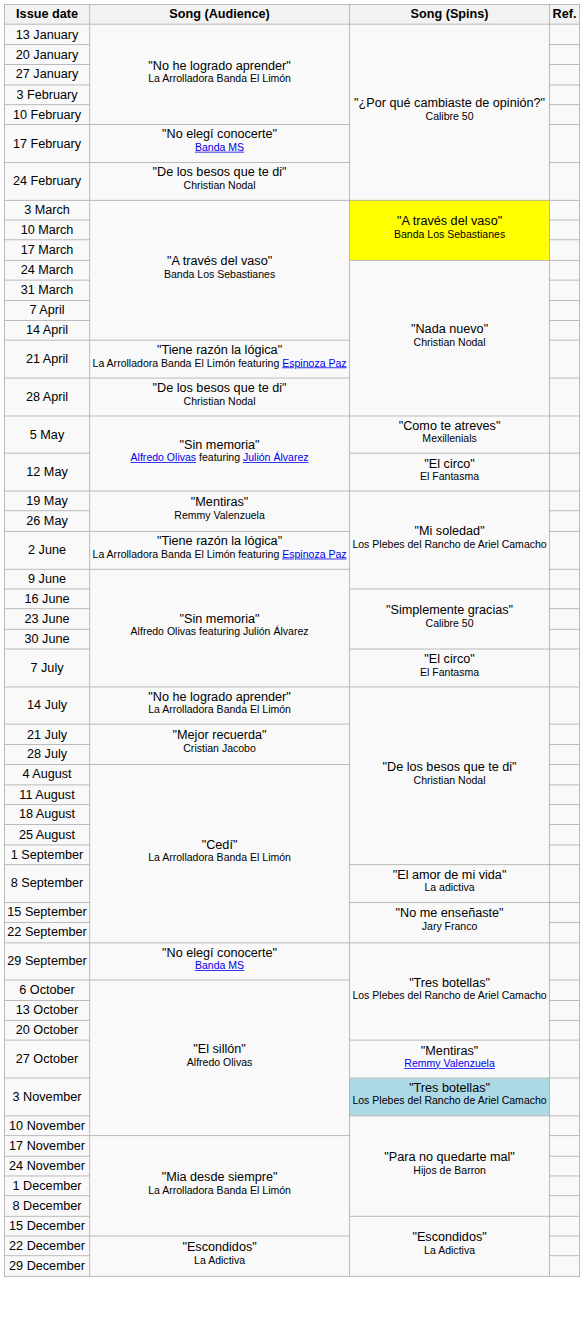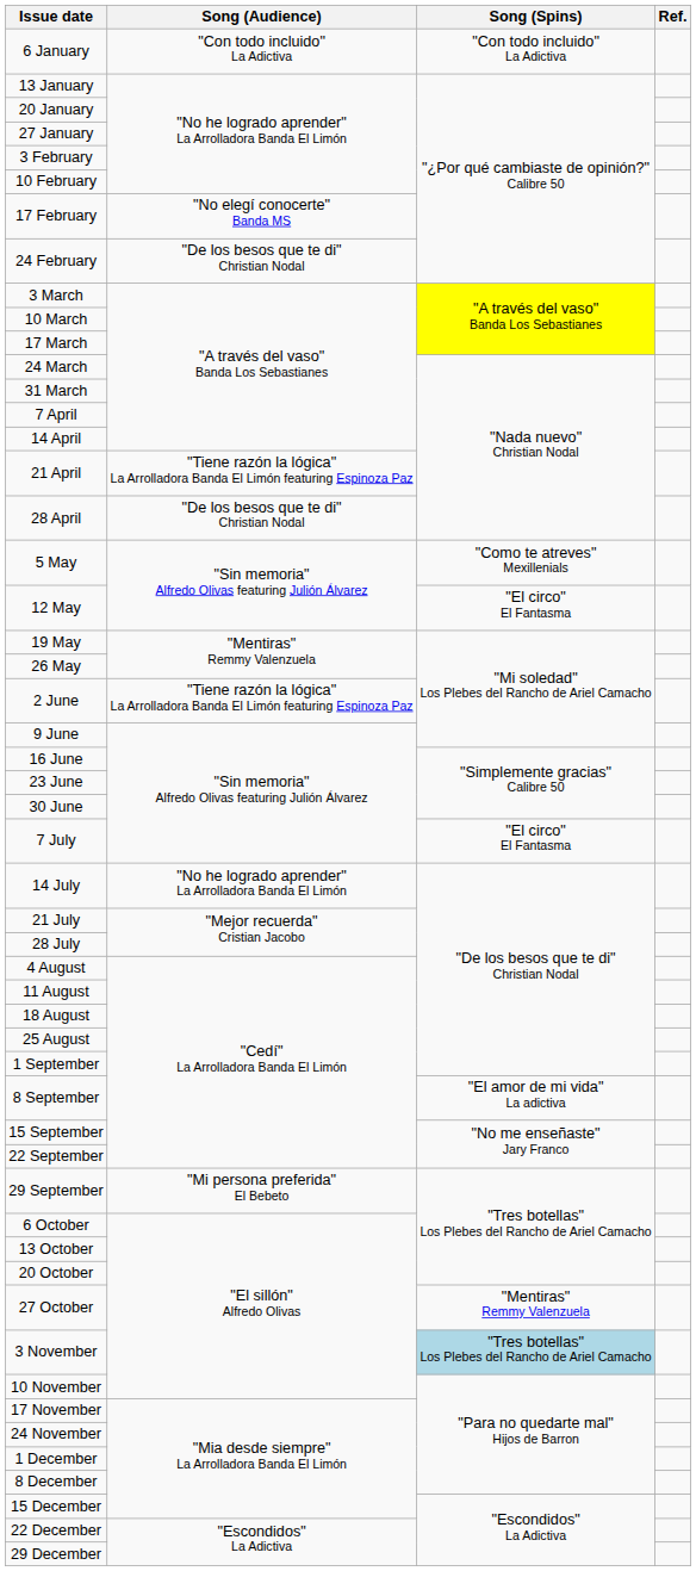 <table class="wikitable" style="text-align: center;">
 <tr>
 <th>Issue date</th>
 <th>Song (Audience)</th>
 <th>Song (Spins)</th>
 <th>Ref.</th>
+</tr>
+<tr>
+<td>6 January</td>
+<td>"Con todo incluido"<br><sup>La Adictiva</sup></td>
+<td>"Con todo incluido"<br><sup>La Adictiva</sup></td>
+<td></td>
 </tr>
 <tr>
 <td>13 January</td>
 <td rowspan="5">"No he logrado aprender"<br><sup>La Arrolladora Banda El Limón</sup></td>
 <td rowspan="7">"¿Por qué cambiaste de opinión?"<br><sup>Calibre 50</sup></td>
 <td></td>
 </tr>
 <tr>
 <td>20 January</td>
 <td></td>
 </tr>
 <tr>
 <td>27 January</td>
 <td></td>
 </tr>
 <tr>
 <td>3 February</td>
 <td></td>
 </tr>
 <tr>
 <td>10 February</td>
 <td></td>
 </tr>
 <tr>
 <td>17 February</td>
 <td>"No elegí conocerte"<br><sup><a href='#'>Banda MS</a></sup></td>
 <td></td>
 </tr>
 <tr>
 <td>24 February</td>
 <td>"De los besos que te di"<br><sup>Christian Nodal</sup></td>
 <td></td>
 </tr>
 <tr>
 <td>3 March</td>
 <td rowspan="7">"A través del vaso"<br><sup>Banda Los Sebastianes</sup></td>
 <td style="background-color:#FFFF00" rowspan="3">"A través del vaso"<br><sup>Banda Los Sebastianes</sup></td>
 <td></td>
 </tr>
 <tr>
 <td>10 March</td>
 <td></td>
 </tr>
 <tr>
 <td>17 March</td>
 <td></td>
 </tr>
 <tr>
 <td>24 March</td>
 <td rowspan="6">"Nada nuevo"<br><sup>Christian Nodal</sup></td>
 <td></td>
 </tr>
 <tr>
 <td>31 March</td>
 <td></td>
 </tr>
 <tr>
 <td>7 April</td>
 <td></td>
 </tr>
 <tr>
 <td>14 April</td>
 <td></td>
 </tr>
 <tr>
 <td>21 April</td>
 <td>"Tiene razón la lógica"<br><sup>La Arrolladora Banda El Limón featuring <a href='#'>Espinoza Paz</a></sup></td>
 <td></td>
 </tr>
 <tr>
 <td>28 April</td>
 <td>"De los besos que te di"<br><sup>Christian Nodal</sup></td>
 <td></td>
 </tr>
 <tr>
 <td>5 May</td>
 <td rowspan="2">"Sin memoria"<br><sup><a href='#'>Alfredo Olivas</a> featuring <a href='#'>Julión Álvarez</a></sup></td>
 <td>"Como te atreves"<br><sup>Mexillenials</sup></td>
 <td></td>
 </tr>
 <tr>
 <td>12 May</td>
 <td>"El circo"<br><sup>El Fantasma</sup></td>
 <td></td>
 </tr>
 <tr>
 <td>19 May</td>
 <td rowspan="2">"Mentiras"<br><sup>Remmy Valenzuela</sup></td>
 <td rowspan="4">"Mi soledad"<br><sup>Los Plebes del Rancho de Ariel Camacho</sup></td>
 <td></td>
 </tr>
 <tr>
 <td>26 May</td>
 <td></td>
 </tr>
 <tr>
 <td>2 June</td>
 <td>"Tiene razón la lógica"<br><sup>La Arrolladora Banda El Limón featuring <a href='#'>Espinoza Paz</a></sup></td>
 <td></td>
 </tr>
 <tr>
 <td>9 June</td>
 <td rowspan="5">"Sin memoria"<br><sup>Alfredo Olivas featuring Julión Álvarez</sup></td>
 <td></td>
 </tr>
 <tr>
 <td>16 June</td>
 <td rowspan="3">"Simplemente gracias"<br><sup>Calibre 50</sup></td>
 <td></td>
 </tr>
 <tr>
 <td>23 June</td>
 <td></td>
 </tr>
 <tr>
 <td>30 June</td>
 <td></td>
 </tr>
 <tr>
 <td>7 July</td>
 <td>"El circo"<br><sup>El Fantasma</sup></td>
 <td></td>
 </tr>
 <tr>
 <td>14 July</td>
 <td>"No he logrado aprender"<br><sup>La Arrolladora Banda El Limón</sup></td>
 <td rowspan="8">"De los besos que te di"<br><sup>Christian Nodal</sup></td>
 <td></td>
 </tr>
 <tr>
 <td>21 July</td>
 <td rowspan="2">"Mejor recuerda"<br><sup>Cristian Jacobo</sup></td>
 <td></td>
 </tr>
 <tr>
 <td>28 July</td>
 <td></td>
 </tr>
 <tr>
 <td>4 August</td>
 <td rowspan="8">"Cedí"<br><sup>La Arrolladora Banda El Limón</sup></td>
 <td></td>
 </tr>
 <tr>
 <td>11 August</td>
 <td></td>
 </tr>
 <tr>
 <td>18 August</td>
 <td></td>
 </tr>
 <tr>
 <td>25 August</td>
 <td></td>
 </tr>
 <tr>
 <td>1 September</td>
 <td></td>
 </tr>
 <tr>
 <td>8 September</td>
 <td>"El amor de mi vida"<br><sup>La adictiva</sup></td>
 <td></td>
 </tr>
 <tr>
 <td>15 September</td>
 <td rowspan="2">"No me enseñaste"<br><sup>Jary Franco</sup></td>
 <td></td>
 </tr>
 <tr>
 <td>22 September</td>
 <td></td>
 </tr>
 <tr>
 <td>29 September</td>
-<td>"No elegí conocerte"<br><sup><a href='#'>Banda MS</a></sup></td>
+<td>"Mi persona preferida"<br><sup>El Bebeto</sup></td>
 <td rowspan="4">"Tres botellas"<br><sup>Los Plebes del Rancho de Ariel Camacho</sup></td>
 <td></td>
 </tr>
 <tr>
 <td>6 October</td>
 <td rowspan="6">"El sillón"<br><sup>Alfredo Olivas</sup></td>
 <td></td>
 </tr>
 <tr>
 <td>13 October</td>
 <td></td>
 </tr>
 <tr>
 <td>20 October</td>
 <td></td>
 </tr>
 <tr>
 <td>27 October</td>
 <td>"Mentiras"<br><sup><a href='#'>Remmy Valenzuela</a></sup></td>
 <td></td>
 </tr>
 <tr>
 <td>3 November</td>
 <td style="background: lightblue;">"Tres botellas"<br><sup>Los Plebes del Rancho de Ariel Camacho</sup></td>
 <td></td>
 </tr>
 <tr>
 <td>10 November</td>
 <td rowspan="5">"Para no quedarte mal"<br><sup>Hijos de Barron</sup></td>
 <td></td>
 </tr>
 <tr>
 <td>17 November</td>
 <td rowspan="5">"Mia desde siempre"<br><sup>La Arrolladora Banda El Limón</sup></td>
 <td></td>
 </tr>
 <tr>
 <td>24 November</td>
 <td></td>
 </tr>
 <tr>
 <td>1 December</td>
 <td></td>
 </tr>
 <tr>
 <td>8 December</td>
 <td></td>
 </tr>
 <tr>
 <td>15 December</td>
 <td rowspan="3">"Escondidos"<br><sup>La Adictiva</sup></td>
 <td></td>
 </tr>
 <tr>
 <td>22 December</td>
 <td rowspan="2">"Escondidos"<br><sup>La Adictiva</sup></td>
 <td></td>
 </tr>
 <tr>
 <td>29 December</td>
 <td></td>
 </tr>
 </table>
